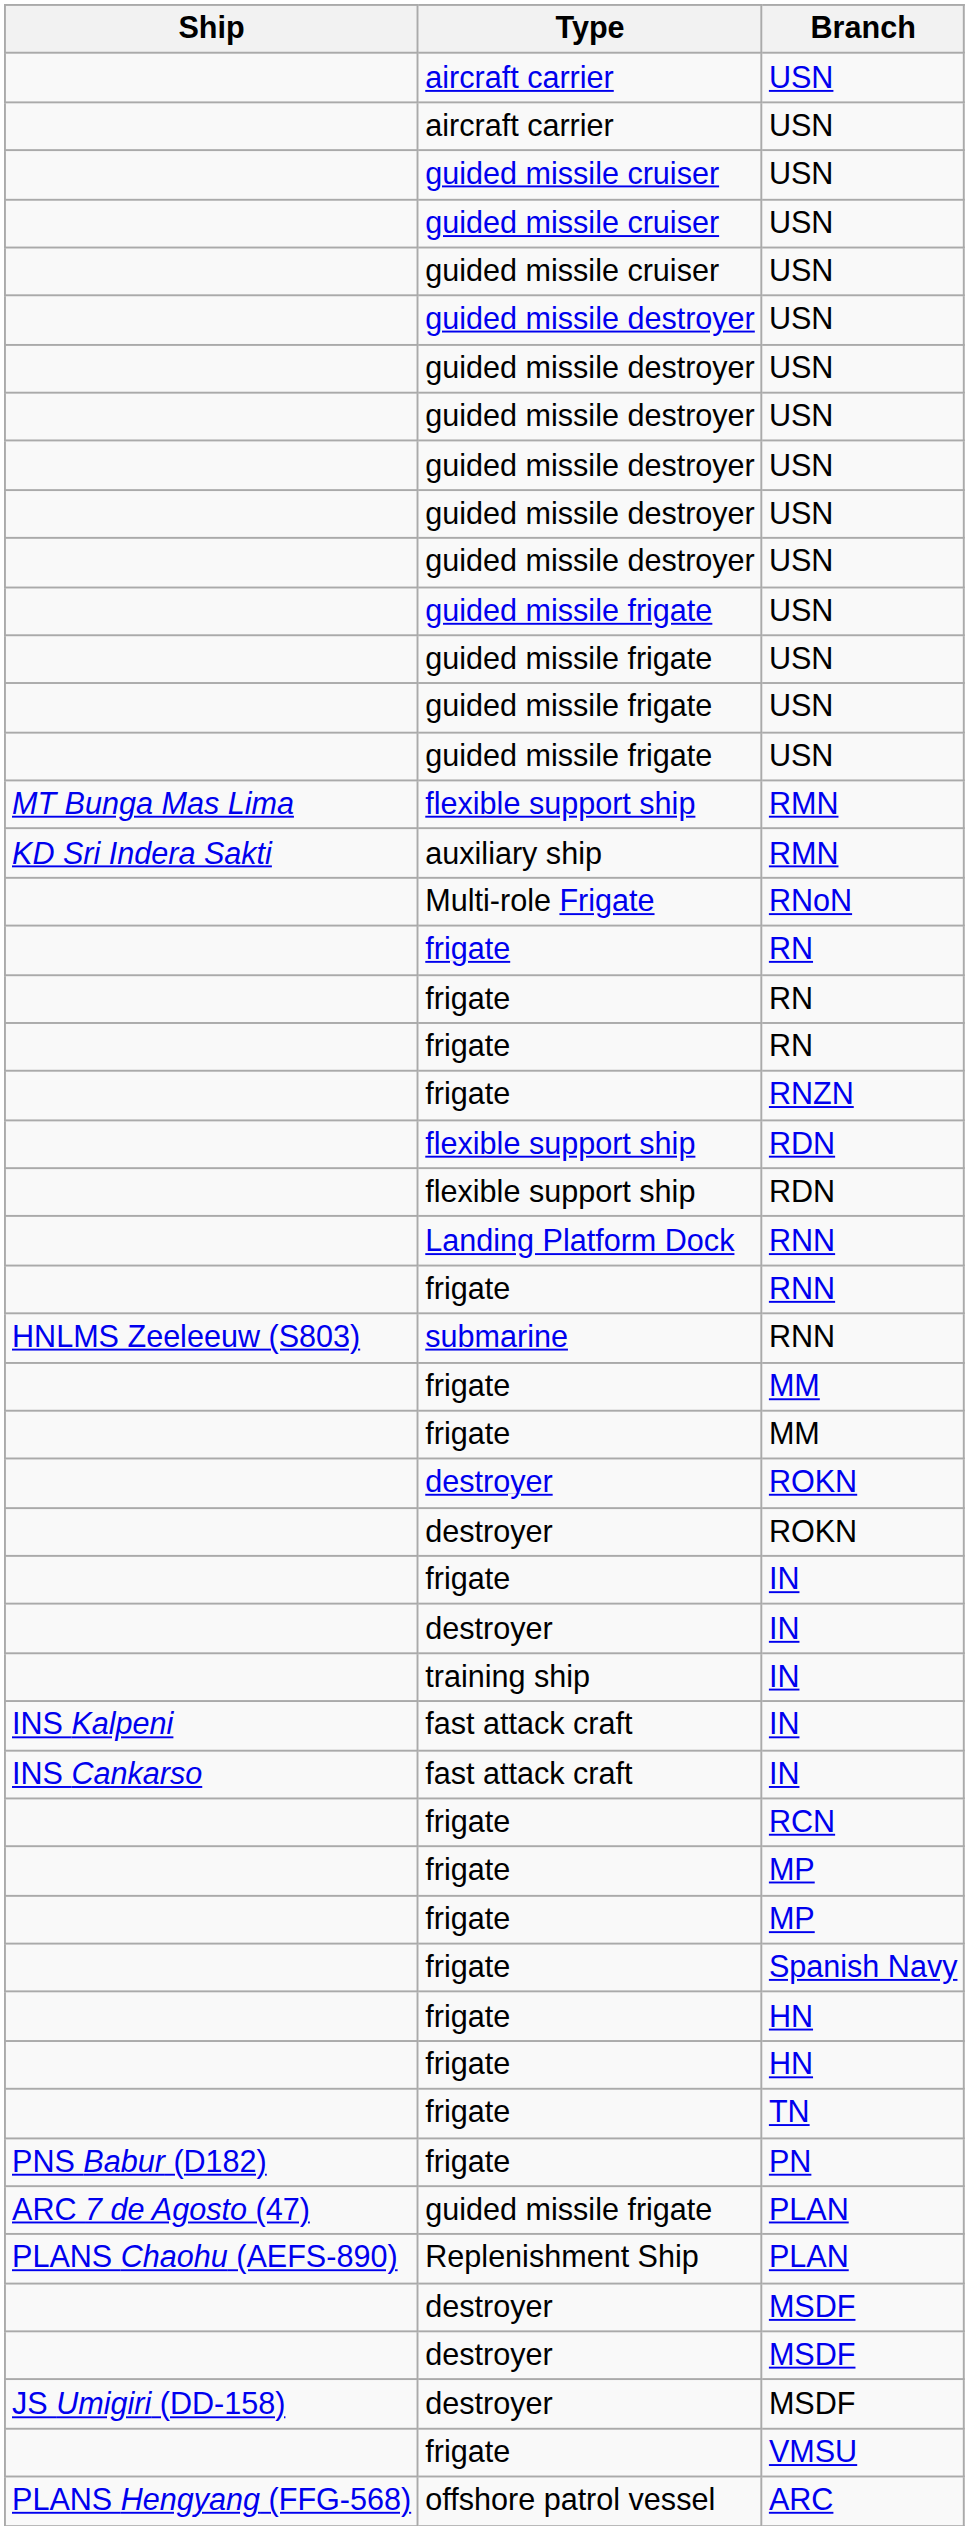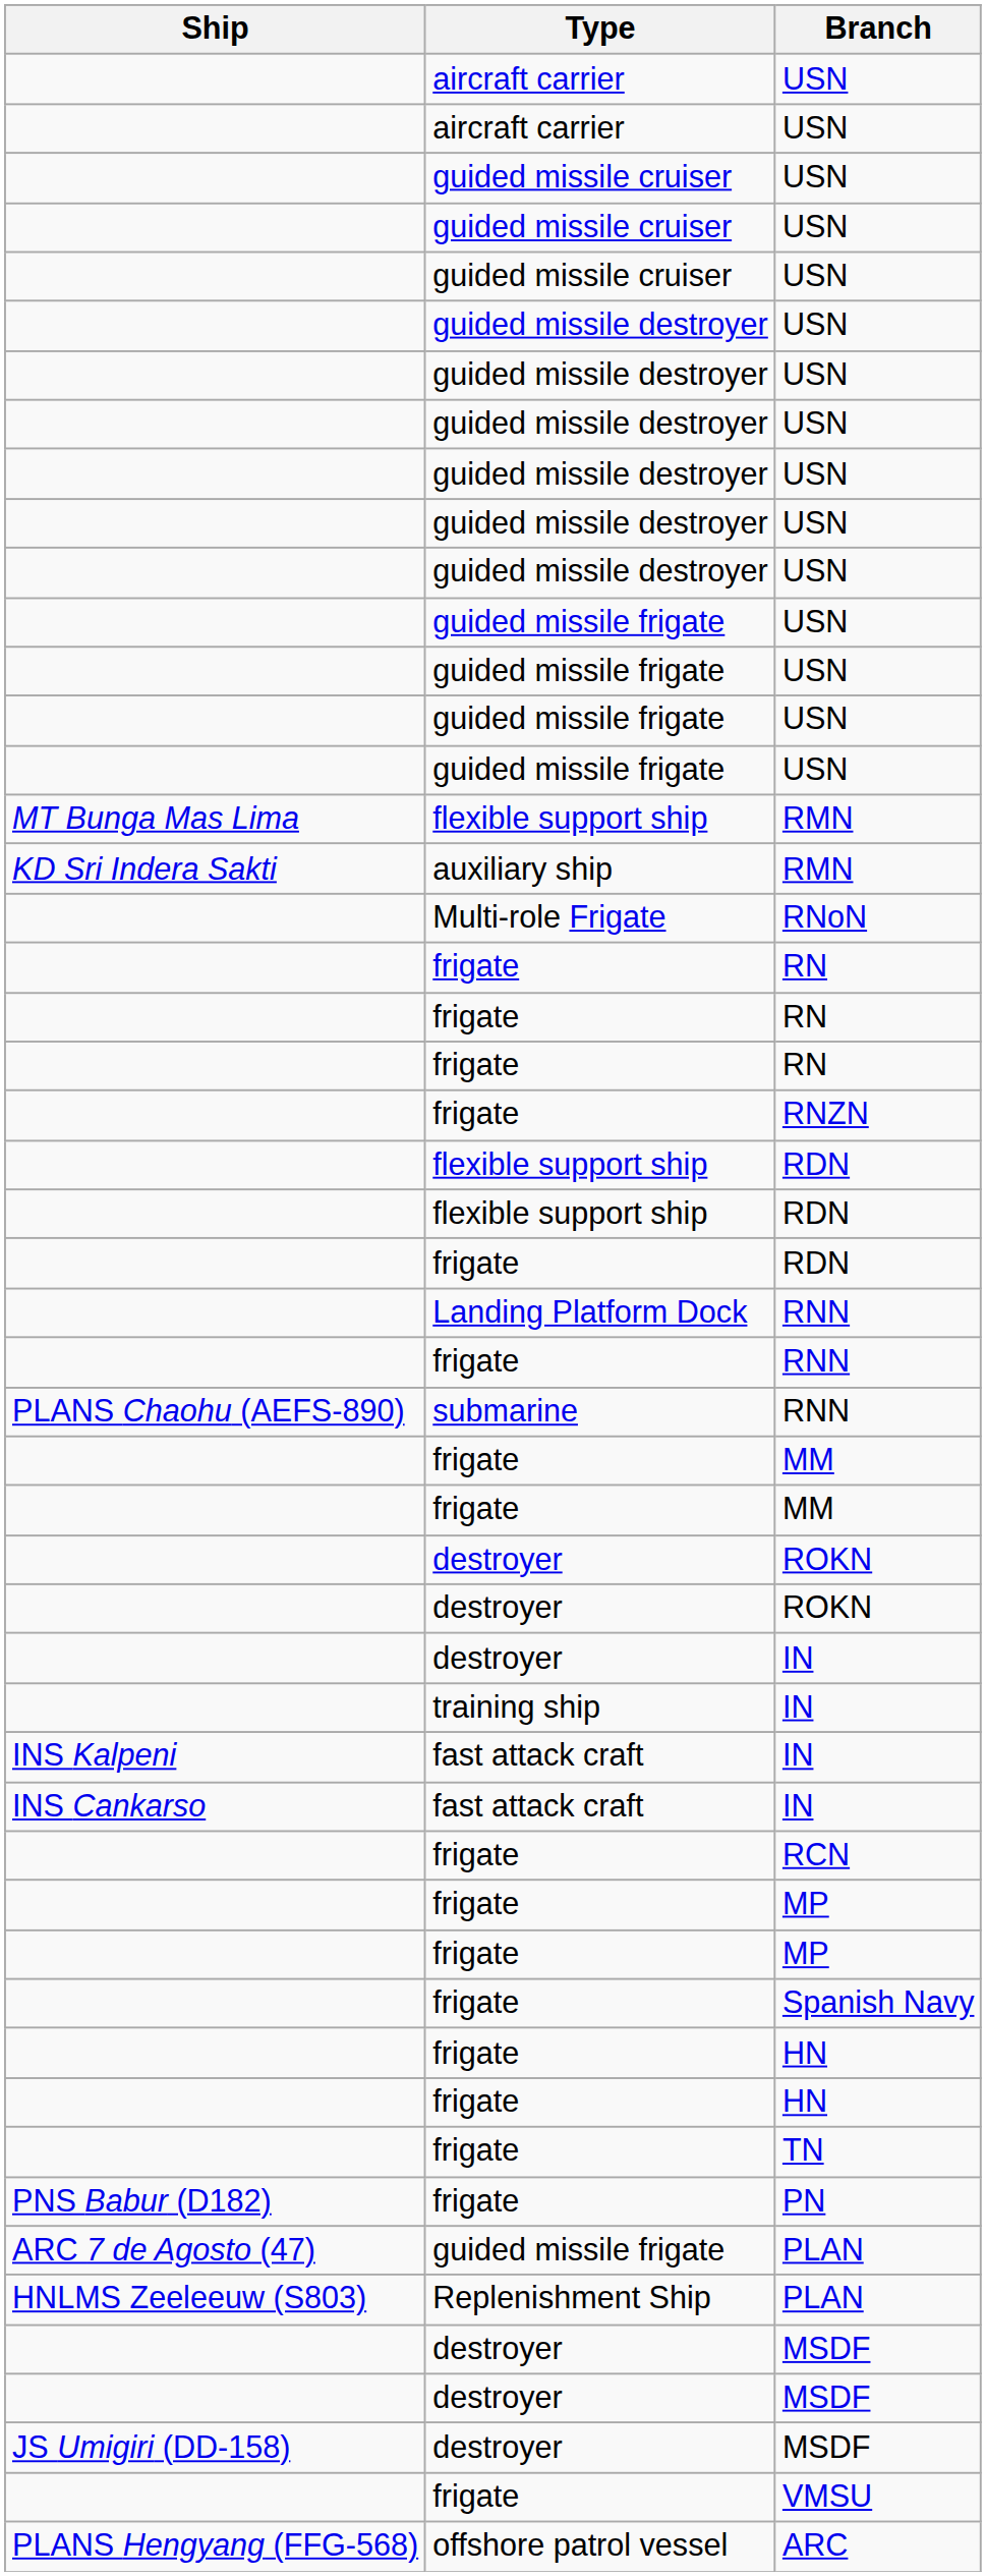 <table class="wikitable sortable">
 <tr 9>
 <th>Ship</th>
 <th>Type</th>
 <th>Branch</th>
 </tr>
 <tr>
 <td></td>
 <td><a href='#'>aircraft carrier</a></td>
 <td><a href='#'>USN</a></td>
 </tr>
 <tr>
 <td></td>
 <td>aircraft carrier</td>
 <td>USN</td>
 </tr>
 <tr>
 <td></td>
 <td><a href='#'>guided missile cruiser</a></td>
 <td>USN</td>
 </tr>
 <tr>
 <td></td>
 <td><a href='#'>guided missile cruiser</a></td>
 <td>USN</td>
 </tr>
 <tr>
 <td></td>
 <td>guided missile cruiser</td>
 <td>USN</td>
 </tr>
 <tr>
 <td></td>
 <td><a href='#'>guided missile destroyer</a></td>
 <td>USN</td>
 </tr>
 <tr>
 <td></td>
 <td>guided missile destroyer</td>
 <td>USN</td>
 </tr>
 <tr>
 <td></td>
 <td>guided missile destroyer</td>
 <td>USN</td>
 </tr>
 <tr>
 <td></td>
 <td>guided missile destroyer</td>
 <td>USN</td>
 </tr>
 <tr>
 <td></td>
 <td>guided missile destroyer</td>
 <td>USN</td>
 </tr>
 <tr>
 <td></td>
 <td>guided missile destroyer</td>
 <td>USN</td>
 </tr>
 <tr>
 <td></td>
 <td><a href='#'>guided missile frigate</a></td>
 <td>USN</td>
 </tr>
 <tr>
 <td></td>
 <td>guided missile frigate</td>
 <td>USN</td>
 </tr>
 <tr>
 <td></td>
 <td>guided missile frigate</td>
 <td>USN</td>
 </tr>
 <tr>
 <td></td>
 <td>guided missile frigate</td>
 <td>USN</td>
 </tr>
 <tr>
 <td><em><a href='#'>MT Bunga Mas Lima</a></em></td>
 <td><a href='#'>flexible support ship</a></td>
 <td><a href='#'>RMN</a></td>
 </tr>
 <tr>
 <td><em><a href='#'>KD Sri Indera Sakti</a></em></td>
 <td>auxiliary ship</td>
 <td><a href='#'>RMN</a></td>
 </tr>
 <tr>
 <td></td>
 <td>Multi-role <a href='#'>Frigate</a></td>
 <td><a href='#'>RNoN</a></td>
 </tr>
 <tr>
 <td></td>
 <td><a href='#'>frigate</a></td>
 <td><a href='#'>RN</a></td>
 </tr>
 <tr>
 <td></td>
 <td>frigate</td>
 <td>RN</td>
 </tr>
 <tr>
 <td></td>
 <td>frigate</td>
 <td>RN</td>
 </tr>
 <tr>
 <td></td>
 <td>frigate</td>
 <td><a href='#'>RNZN</a></td>
 </tr>
 <tr>
 <td></td>
 <td><a href='#'>flexible support ship</a></td>
 <td><a href='#'>RDN</a></td>
 </tr>
 <tr>
 <td></td>
 <td>flexible support ship</td>
 <td>RDN</td>
 </tr>
 <tr>
 <td></td>
+<td>frigate</td>
+<td>RDN</td>
+</tr>
+<tr>
+<td></td>
 <td><a href='#'>Landing Platform Dock</a></td>
 <td><a href='#'>RNN</a></td>
 </tr>
 <tr>
 <td></td>
 <td>frigate</td>
 <td><a href='#'>RNN</a></td>
 </tr>
 <tr>
-<td><a href='#'>HNLMS Zeeleeuw (S803)</a></td>
+<td><a href='#'>PLANS <em>Chaohu</em> (AEFS-890)</a></td>
 <td><a href='#'>submarine</a></td>
 <td>RNN</td>
 </tr>
 <tr>
 <td></td>
 <td>frigate</td>
 <td><a href='#'>MM</a></td>
 </tr>
 <tr>
 <td></td>
 <td>frigate</td>
 <td>MM</td>
 </tr>
 <tr>
 <td></td>
 <td><a href='#'>destroyer</a></td>
 <td><a href='#'>ROKN</a></td>
 </tr>
 <tr>
 <td></td>
 <td>destroyer</td>
 <td>ROKN</td>
-</tr>
-<tr>
-<td></td>
-<td>frigate</td>
-<td><a href='#'>IN</a></td>
 </tr>
 <tr>
 <td></td>
 <td>destroyer</td>
 <td><a href='#'>IN</a></td>
 </tr>
 <tr>
 <td></td>
 <td>training ship</td>
 <td><a href='#'>IN</a></td>
 </tr>
 <tr>
 <td><a href='#'>INS <em>Kalpeni</em></a></td>
 <td>fast attack craft</td>
 <td><a href='#'>IN</a></td>
 </tr>
 <tr>
 <td><a href='#'>INS <em>Cankarso</em></a></td>
 <td>fast attack craft</td>
 <td><a href='#'>IN</a></td>
 </tr>
 <tr>
 <td></td>
 <td>frigate</td>
 <td><a href='#'>RCN</a></td>
 </tr>
 <tr>
 <td></td>
 <td>frigate</td>
 <td><a href='#'>MP</a></td>
 </tr>
 <tr>
 <td></td>
 <td>frigate</td>
 <td><a href='#'>MP</a></td>
 </tr>
 <tr>
 <td></td>
 <td>frigate</td>
 <td><a href='#'>Spanish Navy</a></td>
 </tr>
 <tr>
 <td></td>
 <td>frigate</td>
 <td><a href='#'>HN</a></td>
 </tr>
 <tr>
 <td></td>
 <td>frigate</td>
 <td><a href='#'>HN</a></td>
 </tr>
 <tr>
 <td></td>
 <td>frigate</td>
 <td><a href='#'>TN</a></td>
 </tr>
 <tr>
 <td><a href='#'>PNS <em>Babur</em> (D182)</a></td>
 <td>frigate</td>
 <td><a href='#'>PN</a></td>
 </tr>
 <tr>
 <td><a href='#'>ARC <em>7 de Agosto</em> (47)</a></td>
 <td>guided missile frigate</td>
 <td><a href='#'>PLAN</a></td>
 </tr>
 <tr>
-<td><a href='#'>PLANS <em>Chaohu</em> (AEFS-890)</a></td>
+<td><a href='#'>HNLMS Zeeleeuw (S803)</a></td>
 <td>Replenishment Ship</td>
 <td><a href='#'>PLAN</a></td>
 </tr>
 <tr>
 <td></td>
 <td>destroyer</td>
 <td><a href='#'>MSDF</a></td>
 </tr>
 <tr>
 <td></td>
 <td>destroyer</td>
 <td><a href='#'>MSDF</a></td>
 </tr>
 <tr>
 <td><a href='#'>JS <em>Umigiri</em> (DD-158)</a></td>
 <td>destroyer</td>
 <td>MSDF</td>
 </tr>
 <tr>
 <td></td>
 <td>frigate</td>
 <td><a href='#'>VMSU</a></td>
 </tr>
 <tr>
 <td><a href='#'>PLANS <em>Hengyang</em> (FFG-568)</a></td>
 <td>offshore patrol vessel</td>
 <td><a href='#'>ARC</a></td>
 </tr>
 </table>
